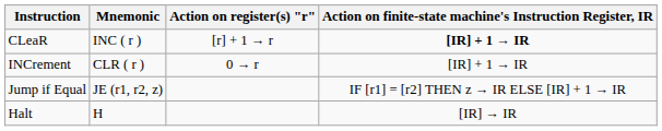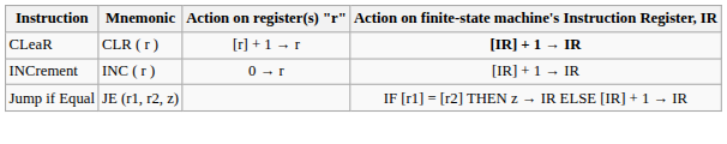 <table class="wikitable">
 <tr style="text-align:center; font-size:9pt; font-weight:bold; vertical-align:bottom;">
 <th style="width:63.6; height:12px;">Instruction</th>
 <th style="width:67.8;">Mnemonic</th>
 <th style="width:130.2;">Action on register(s) "r"</th>
 <th style="width:240.6;">Action on finite-state machine's Instruction Register, IR</th>
 </tr>
 <tr style="font-size:9pt; vertical-align:bottom;">
 <td style="height:11.4; ">CLeaR</td>
-<td>INC ( r )</td>
+<td>CLR ( r )</td>
 <td style="text-align:center; ">[r] + 1 → r</td>
 <td style="text-align:center; "><strong>[IR] + 1 → IR</strong></td>
 </tr>
 <tr style="font-size:9pt; vertical-align:bottom;">
 <td style="height:11.4; ">INCrement</td>
-<td>CLR ( r )</td>
+<td>INC ( r )</td>
 <td style="text-align:center; ">0 → r</td>
 <td style="text-align:center; ">[IR] + 1 → IR</td>
 </tr>
 <tr style="font-size:9pt; vertical-align:bottom;">
 <td style="height:11.4; ">Jump if Equal</td>
 <td>JE (r1, r2, z)</td>
 <td></td>
 <td style="text-align:center; ">IF [r1] = [r2] THEN z → IR  ELSE [IR] + 1 → IR</td>
 </tr>
-<tr style="font-size:9pt; vertical-align:bottom;">
-<td style="height:11.4; ">Halt</td>
-<td>H</td>
-<td></td>
-<td style="text-align:center; ">[IR]  → IR</td>
-</tr>
 </table>
